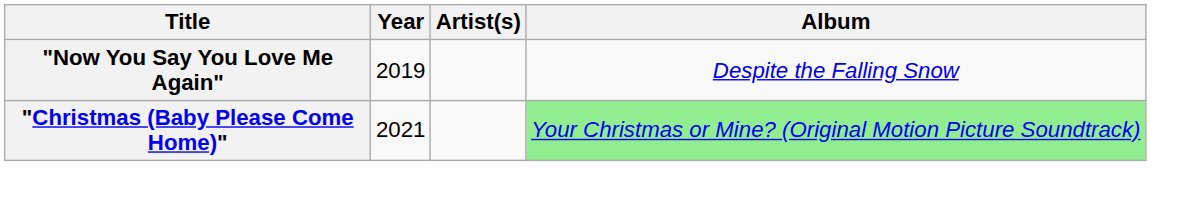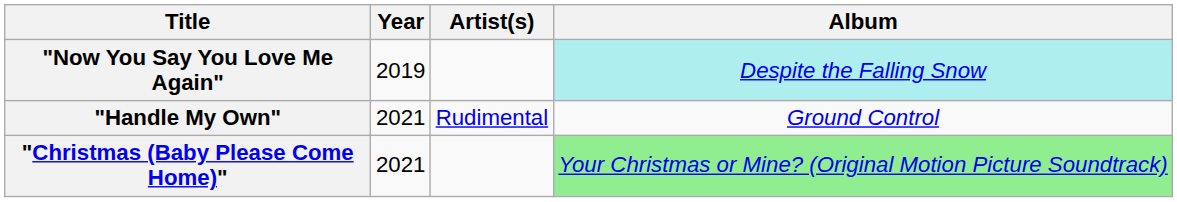 <table class="wikitable plainrowheaders" style="text-align:center;">
 <tr>
 <th scope="col" style="width:16em;">Title</th>
 <th scope="col" style="width:1em;">Year</th>
 <th scope="col">Artist(s)</th>
 <th scope="col">Album</th>
 </tr>
 <tr>
 <th scope="row">"Now You Say You Love Me Again"</th>
 <td>2019</td>
 <td></td>
-<td><em><a href='#'>Despite the Falling Snow</a></em></td>
+<td style="background: paleturquoise;"><em><a href='#'>Despite the Falling Snow</a></em></td>
+</tr>
+<tr>
+<th scope="row">"Handle My Own"</th>
+<td>2021</td>
+<td><a href='#'>Rudimental</a></td>
+<td><em><a href='#'>Ground Control</a></em></td>
 </tr>
 <tr>
 <th scope="row">"<a href='#'>Christmas (Baby Please Come Home)</a>"</th>
 <td>2021</td>
 <td></td>
 <td style="background: lightgreen;"><em><a href='#'>Your Christmas or Mine? (Original Motion Picture Soundtrack)</a></em></td>
 </tr>
 </table>
